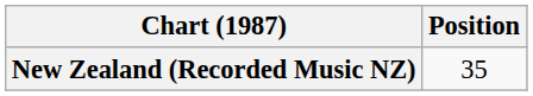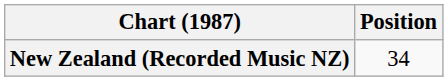 <table class="wikitable plainrowheaders" style="text-align:center">
 <tr>
 <th scope="col">Chart (1987)</th>
 <th scope="col">Position</th>
 </tr>
 <tr>
 <th scope="row">New Zealand (Recorded Music NZ)</th>
-<td>35</td>
+<td>34</td>
 </tr>
 </table>
